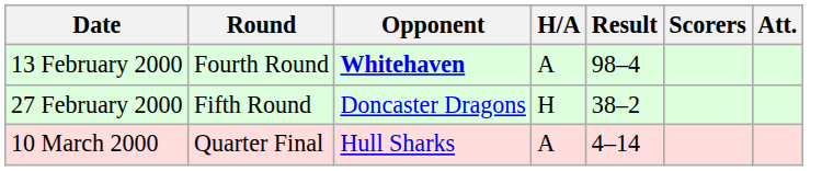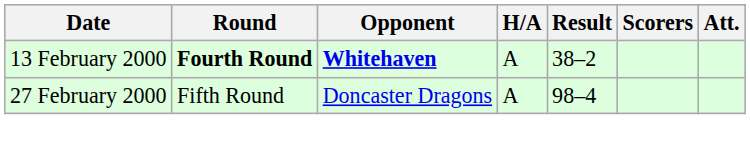 <table class="wikitable" style="font-size:85%;">
 <tr>
 <th>Date</th>
 <th>Round</th>
 <th>Opponent</th>
 <th>H/A</th>
 <th>Result</th>
 <th>Scorers</th>
 <th>Att.</th>
 </tr>
 <tr style="background:#ddffdd">
 <td>13 February 2000</td>
-<td>Fourth Round</td>
+<td><strong>Fourth Round</strong></td>
 <td><strong> <a href='#'>Whitehaven</a></strong></td>
 <td>A</td>
-<td>98–4</td>
+<td>38–2</td>
 <td></td>
 <td></td>
 </tr>
 <tr style="background:#ddffdd">
 <td>27 February 2000</td>
 <td>Fifth Round</td>
 <td> <a href='#'>Doncaster Dragons</a></td>
-<td>H</td>
-<td>38–2</td>
-<td></td>
-<td></td>
-</tr>
-<tr style="background:#ffdddd">
-<td>10 March 2000</td>
-<td>Quarter Final</td>
-<td> <a href='#'>Hull Sharks</a></td>
 <td>A</td>
-<td>4–14</td>
+<td>98–4</td>
 <td></td>
 <td></td>
 </tr>
 </table>
